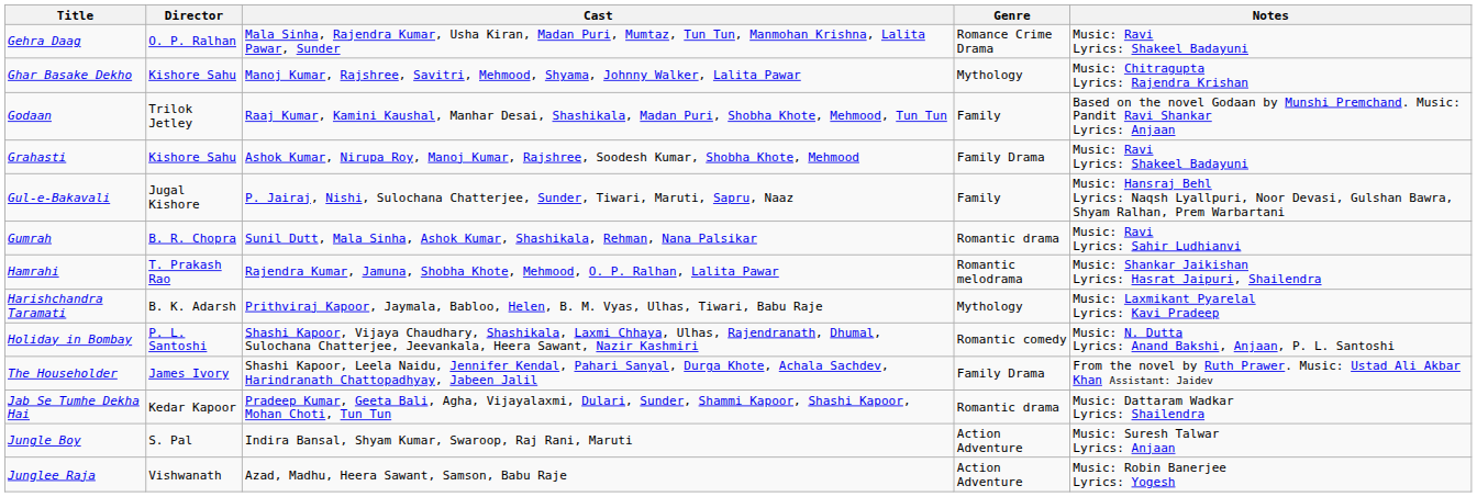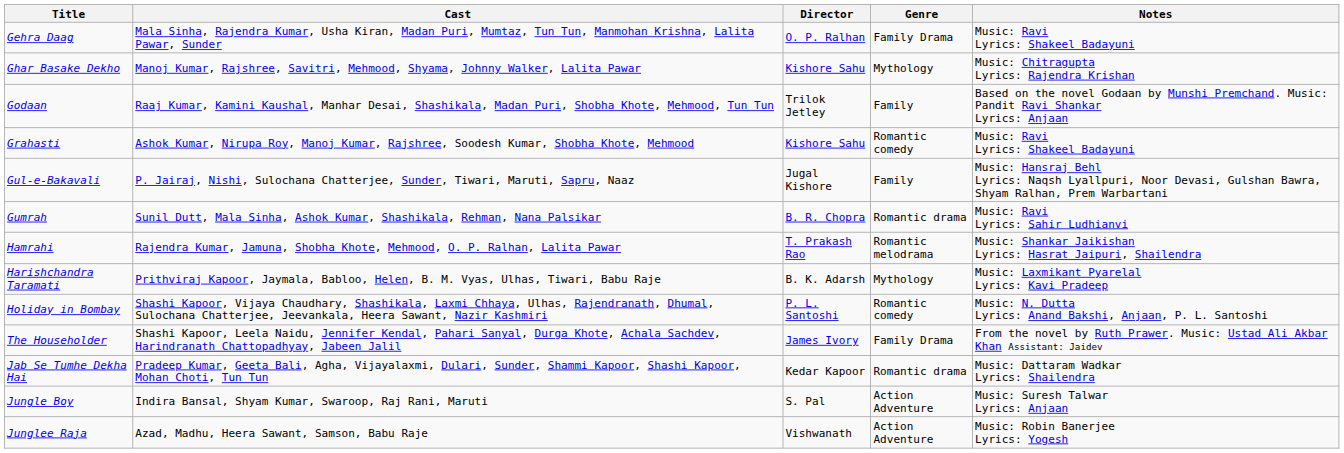 <table class="wikitable">
 <tr>
 <th>Title</th>
+<th>Cast</th>
 <th>Director</th>
-<th>Cast</th>
 <th>Genre</th>
 <th>Notes</th>
 </tr>
 <tr>
 <td><em><a href='#'>Gehra Daag</a></em></td>
+<td><a href='#'>Mala Sinha</a>, <a href='#'>Rajendra Kumar</a>, Usha Kiran, <a href='#'>Madan Puri</a>, <a href='#'>Mumtaz</a>, <a href='#'>Tun Tun</a>, <a href='#'>Manmohan Krishna</a>, <a href='#'>Lalita Pawar</a>, <a href='#'>Sunder</a></td>
 <td><a href='#'>O. P. Ralhan</a></td>
-<td><a href='#'>Mala Sinha</a>, <a href='#'>Rajendra Kumar</a>, Usha Kiran, <a href='#'>Madan Puri</a>, <a href='#'>Mumtaz</a>, <a href='#'>Tun Tun</a>, <a href='#'>Manmohan Krishna</a>, <a href='#'>Lalita Pawar</a>, <a href='#'>Sunder</a></td>
-<td>Romance Crime Drama</td>
+<td>Family Drama</td>
 <td>Music: <a href='#'>Ravi</a><br>Lyrics: <a href='#'>Shakeel Badayuni</a></td>
 </tr>
 <tr>
 <td><em><a href='#'>Ghar Basake Dekho</a></em></td>
+<td><a href='#'>Manoj Kumar</a>, <a href='#'>Rajshree</a>, <a href='#'>Savitri</a>, <a href='#'>Mehmood</a>, <a href='#'>Shyama</a>, <a href='#'>Johnny Walker</a>, <a href='#'>Lalita Pawar</a></td>
 <td><a href='#'>Kishore Sahu</a></td>
-<td><a href='#'>Manoj Kumar</a>, <a href='#'>Rajshree</a>, <a href='#'>Savitri</a>, <a href='#'>Mehmood</a>, <a href='#'>Shyama</a>, <a href='#'>Johnny Walker</a>, <a href='#'>Lalita Pawar</a></td>
 <td>Mythology</td>
 <td>Music: <a href='#'>Chitragupta</a><br>Lyrics: <a href='#'>Rajendra Krishan</a></td>
 </tr>
 <tr>
 <td><em><a href='#'>Godaan</a></em></td>
+<td><a href='#'>Raaj Kumar</a>, <a href='#'>Kamini Kaushal</a>, Manhar Desai, <a href='#'>Shashikala</a>, <a href='#'>Madan Puri</a>, <a href='#'>Shobha Khote</a>, <a href='#'>Mehmood</a>, <a href='#'>Tun Tun</a></td>
 <td>Trilok Jetley</td>
-<td><a href='#'>Raaj Kumar</a>, <a href='#'>Kamini Kaushal</a>, Manhar Desai, <a href='#'>Shashikala</a>, <a href='#'>Madan Puri</a>, <a href='#'>Shobha Khote</a>, <a href='#'>Mehmood</a>, <a href='#'>Tun Tun</a></td>
 <td>Family</td>
 <td>Based on the novel Godaan by <a href='#'>Munshi Premchand</a>. Music: Pandit <a href='#'>Ravi Shankar</a><br>Lyrics: <a href='#'>Anjaan</a></td>
 </tr>
 <tr>
 <td><em><a href='#'>Grahasti</a></em></td>
+<td><a href='#'>Ashok Kumar</a>, <a href='#'>Nirupa Roy</a>, <a href='#'>Manoj Kumar</a>, <a href='#'>Rajshree</a>, Soodesh Kumar, <a href='#'>Shobha Khote</a>, <a href='#'>Mehmood</a></td>
 <td><a href='#'>Kishore Sahu</a></td>
-<td><a href='#'>Ashok Kumar</a>, <a href='#'>Nirupa Roy</a>, <a href='#'>Manoj Kumar</a>, <a href='#'>Rajshree</a>, Soodesh Kumar, <a href='#'>Shobha Khote</a>, <a href='#'>Mehmood</a></td>
-<td>Family Drama</td>
+<td>Romantic comedy</td>
 <td>Music: <a href='#'>Ravi</a><br>Lyrics: <a href='#'>Shakeel Badayuni</a></td>
 </tr>
 <tr>
 <td><em><a href='#'>Gul-e-Bakavali</a></em></td>
+<td><a href='#'>P. Jairaj</a>, <a href='#'>Nishi</a>, Sulochana Chatterjee, <a href='#'>Sunder</a>, Tiwari, Maruti, <a href='#'>Sapru</a>, Naaz</td>
 <td>Jugal Kishore</td>
-<td><a href='#'>P. Jairaj</a>, <a href='#'>Nishi</a>, Sulochana Chatterjee, <a href='#'>Sunder</a>, Tiwari, Maruti, <a href='#'>Sapru</a>, Naaz</td>
 <td>Family</td>
 <td>Music: <a href='#'>Hansraj Behl</a><br>Lyrics: Naqsh Lyallpuri, Noor Devasi, Gulshan Bawra, Shyam Ralhan, Prem Warbartani</td>
 </tr>
 <tr>
 <td><em><a href='#'>Gumrah</a></em></td>
+<td><a href='#'>Sunil Dutt</a>, <a href='#'>Mala Sinha</a>, <a href='#'>Ashok Kumar</a>, <a href='#'>Shashikala</a>, <a href='#'>Rehman</a>, <a href='#'>Nana Palsikar</a></td>
 <td><a href='#'>B. R. Chopra</a></td>
-<td><a href='#'>Sunil Dutt</a>, <a href='#'>Mala Sinha</a>, <a href='#'>Ashok Kumar</a>, <a href='#'>Shashikala</a>, <a href='#'>Rehman</a>, <a href='#'>Nana Palsikar</a></td>
 <td>Romantic drama</td>
 <td>Music: <a href='#'>Ravi</a><br>Lyrics: <a href='#'>Sahir Ludhianvi</a></td>
 </tr>
 <tr>
 <td><em><a href='#'>Hamrahi</a></em></td>
+<td><a href='#'>Rajendra Kumar</a>, <a href='#'>Jamuna</a>, <a href='#'>Shobha Khote</a>, <a href='#'>Mehmood</a>, <a href='#'>O. P. Ralhan</a>, <a href='#'>Lalita Pawar</a></td>
 <td><a href='#'>T. Prakash Rao</a></td>
-<td><a href='#'>Rajendra Kumar</a>, <a href='#'>Jamuna</a>, <a href='#'>Shobha Khote</a>, <a href='#'>Mehmood</a>, <a href='#'>O. P. Ralhan</a>, <a href='#'>Lalita Pawar</a></td>
 <td>Romantic melodrama</td>
 <td>Music: <a href='#'>Shankar Jaikishan</a><br>Lyrics: <a href='#'>Hasrat Jaipuri</a>, <a href='#'>Shailendra</a></td>
 </tr>
 <tr>
 <td><em><a href='#'>Harishchandra Taramati</a></em></td>
+<td><a href='#'>Prithviraj Kapoor</a>, Jaymala, Babloo, <a href='#'>Helen</a>, B. M. Vyas, Ulhas, Tiwari, Babu Raje</td>
 <td>B. K. Adarsh</td>
-<td><a href='#'>Prithviraj Kapoor</a>, Jaymala, Babloo, <a href='#'>Helen</a>, B. M. Vyas, Ulhas, Tiwari, Babu Raje</td>
 <td>Mythology</td>
 <td>Music: <a href='#'>Laxmikant Pyarelal</a><br>Lyrics: <a href='#'>Kavi Pradeep</a></td>
 </tr>
 <tr>
 <td><em><a href='#'>Holiday in Bombay</a></em></td>
+<td><a href='#'>Shashi Kapoor</a>, Vijaya Chaudhary, <a href='#'>Shashikala</a>, <a href='#'>Laxmi Chhaya</a>, Ulhas, <a href='#'>Rajendranath</a>, <a href='#'>Dhumal</a>, Sulochana Chatterjee, Jeevankala, Heera Sawant, <a href='#'>Nazir Kashmiri</a></td>
 <td><a href='#'>P. L. Santoshi</a></td>
-<td><a href='#'>Shashi Kapoor</a>, Vijaya Chaudhary, <a href='#'>Shashikala</a>, <a href='#'>Laxmi Chhaya</a>, Ulhas, <a href='#'>Rajendranath</a>, <a href='#'>Dhumal</a>, Sulochana Chatterjee, Jeevankala, Heera Sawant, <a href='#'>Nazir Kashmiri</a></td>
 <td>Romantic comedy</td>
 <td>Music: <a href='#'>N. Dutta</a><br>Lyrics: <a href='#'>Anand Bakshi</a>, <a href='#'>Anjaan</a>, P. L. Santoshi</td>
 </tr>
 <tr>
 <td><em><a href='#'>The Householder</a></em></td>
+<td>Shashi Kapoor, Leela Naidu, <a href='#'>Jennifer Kendal</a>, <a href='#'>Pahari Sanyal</a>, <a href='#'>Durga Khote</a>, <a href='#'>Achala Sachdev</a>, <a href='#'>Harindranath Chattopadhyay</a>, <a href='#'>Jabeen Jalil</a></td>
 <td><a href='#'>James Ivory</a></td>
-<td>Shashi Kapoor, Leela Naidu, <a href='#'>Jennifer Kendal</a>, <a href='#'>Pahari Sanyal</a>, <a href='#'>Durga Khote</a>, <a href='#'>Achala Sachdev</a>, <a href='#'>Harindranath Chattopadhyay</a>, <a href='#'>Jabeen Jalil</a></td>
 <td>Family Drama</td>
 <td>From the novel by <a href='#'>Ruth Prawer</a>. Music: <a href='#'>Ustad Ali Akbar Khan</a> <small>Assistant: Jaidev</small></td>
 </tr>
 <tr>
 <td><em><a href='#'>Jab Se Tumhe Dekha Hai</a></em></td>
+<td><a href='#'>Pradeep Kumar</a>, <a href='#'>Geeta Bali</a>, Agha, Vijayalaxmi, <a href='#'>Dulari</a>, <a href='#'>Sunder</a>, <a href='#'>Shammi Kapoor</a>, <a href='#'>Shashi Kapoor</a>, <a href='#'>Mohan Choti</a>, <a href='#'>Tun Tun</a></td>
 <td>Kedar Kapoor</td>
-<td><a href='#'>Pradeep Kumar</a>, <a href='#'>Geeta Bali</a>, Agha, Vijayalaxmi, <a href='#'>Dulari</a>, <a href='#'>Sunder</a>, <a href='#'>Shammi Kapoor</a>, <a href='#'>Shashi Kapoor</a>, <a href='#'>Mohan Choti</a>, <a href='#'>Tun Tun</a></td>
 <td>Romantic drama</td>
 <td>Music: Dattaram Wadkar<br>Lyrics: <a href='#'>Shailendra</a></td>
 </tr>
 <tr>
 <td><em><a href='#'>Jungle Boy</a></em></td>
+<td>Indira Bansal, Shyam Kumar, Swaroop, Raj Rani, Maruti</td>
 <td>S. Pal</td>
-<td>Indira Bansal, Shyam Kumar, Swaroop, Raj Rani, Maruti</td>
 <td>Action Adventure</td>
 <td>Music: Suresh Talwar<br>Lyrics: <a href='#'>Anjaan</a></td>
 </tr>
 <tr>
 <td><em><a href='#'>Junglee Raja</a></em></td>
+<td>Azad, Madhu, Heera Sawant, Samson, Babu Raje</td>
 <td>Vishwanath</td>
-<td>Azad, Madhu, Heera Sawant, Samson, Babu Raje</td>
 <td>Action Adventure</td>
 <td>Music: Robin Banerjee<br>Lyrics: <a href='#'>Yogesh</a></td>
 </tr>
 </table>
